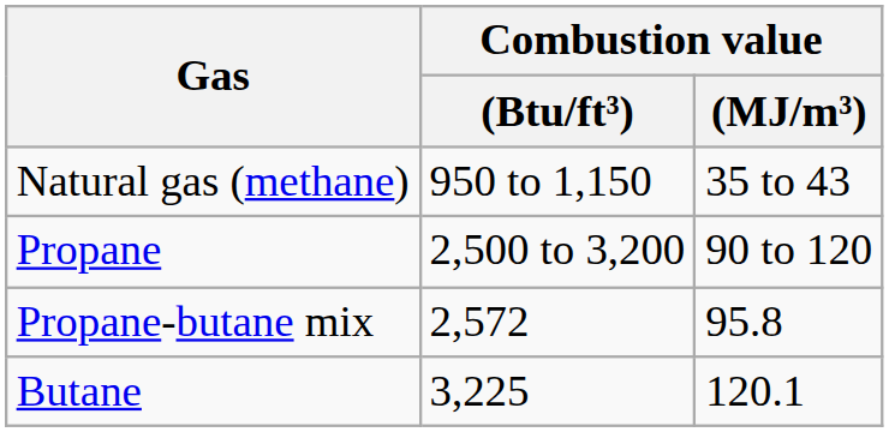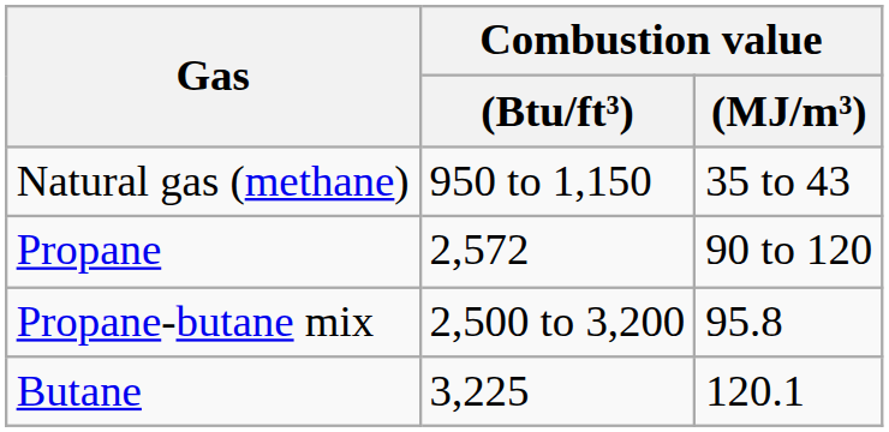 <table class="wikitable">
 <tr>
 <th rowspan="2">Gas</th>
 <th colspan="2">Combustion value</th>
 </tr>
 <tr>
 <th>(Btu/ft³)</th>
 <th>(MJ/m³)</th>
 </tr>
 <tr>
 <td>Natural gas (<a href='#'>methane</a>)</td>
 <td>950 to 1,150</td>
 <td>35 to 43</td>
 </tr>
 <tr>
 <td><a href='#'>Propane</a></td>
-<td>2,500 to 3,200</td>
+<td>2,572</td>
 <td>90 to 120</td>
 </tr>
 <tr>
 <td><a href='#'>Propane</a>-<a href='#'>butane</a> mix</td>
-<td>2,572</td>
+<td>2,500 to 3,200</td>
 <td>95.8</td>
 </tr>
 <tr>
 <td><a href='#'>Butane</a></td>
 <td>3,225</td>
 <td>120.1</td>
 </tr>
 </table>
